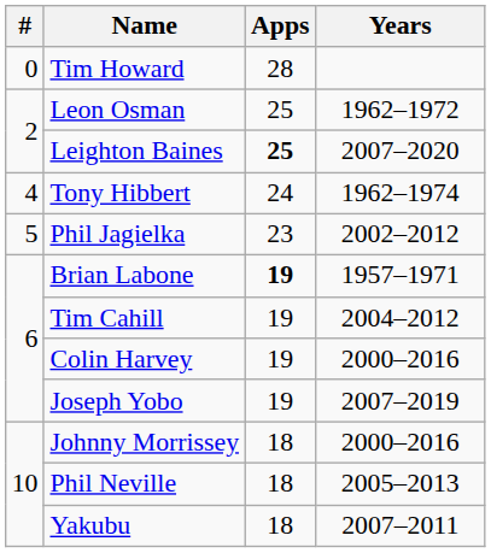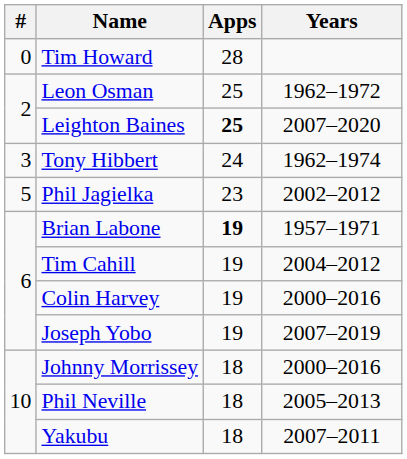 <table class="wikitable" style="text-align: center;">
 <tr>
 <th>#</th>
 <th>Name</th>
 <th style="width: 2em;">Apps</th>
 <th style="width: 6em;">Years</th>
 </tr>
 <tr>
 <td style="text-align:right;">0</td>
 <td style="text-align:left;"> <a href='#'>Tim Howard</a></td>
 <td>28</td>
 <td></td>
 </tr>
 <tr>
 <td style="text-align:right;" rowspan=2>2</td>
 <td style="text-align:left;"> <a href='#'>Leon Osman</a></td>
 <td>25</td>
 <td>1962–1972</td>
 </tr>
 <tr>
 <td style="text-align:left;"> <a href='#'>Leighton Baines</a></td>
 <td><strong>25</strong></td>
 <td>2007–2020</td>
 </tr>
 <tr>
-<td style="text-align:right;">4</td>
+<td style="text-align:right;">3</td>
 <td style="text-align:left;"> <a href='#'>Tony Hibbert</a></td>
 <td>24</td>
 <td>1962–1974</td>
 </tr>
 <tr>
 <td style="text-align:right;">5</td>
 <td style="text-align:left;"> <a href='#'>Phil Jagielka</a></td>
 <td>23</td>
 <td>2002–2012</td>
 </tr>
 <tr>
 <td style="text-align:right;" rowspan=4>6</td>
 <td style="text-align:left;"> <a href='#'>Brian Labone</a></td>
 <td><strong>19</strong></td>
 <td>1957–1971</td>
 </tr>
 <tr>
 <td style="text-align:left;"> <a href='#'>Tim Cahill</a></td>
 <td>19</td>
 <td>2004–2012</td>
 </tr>
 <tr>
 <td style="text-align:left;"> <a href='#'>Colin Harvey</a></td>
 <td>19</td>
 <td>2000–2016</td>
 </tr>
 <tr>
 <td style="text-align:left;"> <a href='#'>Joseph Yobo</a></td>
 <td>19</td>
 <td>2007–2019</td>
 </tr>
 <tr>
 <td style="text-align:right;" rowspan=3>10</td>
 <td style="text-align:left;"> <a href='#'>Johnny Morrissey</a></td>
 <td>18</td>
 <td>2000–2016</td>
 </tr>
 <tr>
 <td style="text-align:left;"> <a href='#'>Phil Neville</a></td>
 <td>18</td>
 <td>2005–2013</td>
 </tr>
 <tr>
 <td style="text-align:left;"> <a href='#'>Yakubu</a></td>
 <td>18</td>
 <td>2007–2011</td>
 </tr>
 </table>
